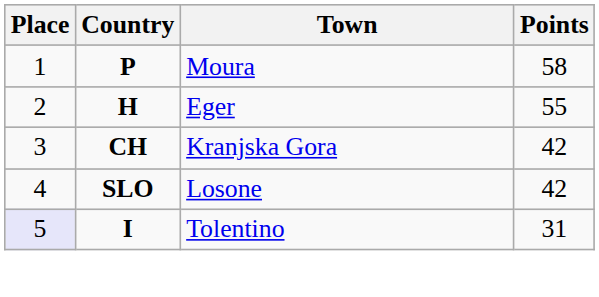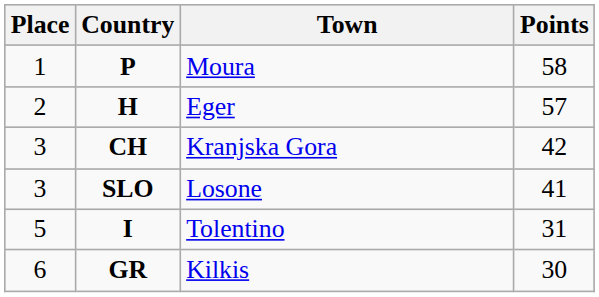 <table class="wikitable" style="text-align;">
 <tr>
 <th width="25">Place</th>
 <th width="25">Country</th>
 <th width="200">Town</th>
 <th width="25">Points</th>
 </tr>
 <tr>
 <td align="center">1</td>
 <td align="center"><strong>P</strong></td>
 <td align="left"><a href='#'>Moura</a></td>
 <td align="center">58</td>
 </tr>
 <tr>
 <td align="center">2</td>
 <td align="center"><strong>H</strong></td>
 <td align="left"><a href='#'>Eger</a></td>
-<td align="center">55</td>
+<td align="center">57</td>
 </tr>
 <tr>
 <td align="center">3</td>
 <td align="center"><strong>CH</strong></td>
 <td align="left"><a href='#'>Kranjska Gora</a></td>
 <td align="center">42</td>
 </tr>
 <tr>
-<td align="center">4</td>
+<td align="center">3</td>
 <td align="center"><strong>SLO</strong></td>
 <td align="left"><a href='#'>Losone</a></td>
-<td align="center">42</td>
+<td align="center">41</td>
 </tr>
 <tr>
-<td align="center" style="background: lavender;">5</td>
+<td align="center">5</td>
 <td align="center"><strong>I</strong></td>
 <td align="left"><a href='#'>Tolentino</a></td>
 <td align="center">31</td>
 </tr>
+<tr>
+<td align="center">6</td>
+<td align="center"><strong>GR</strong></td>
+<td align="left"><a href='#'>Kilkis</a></td>
+<td align="center">30</td>
+</tr>
 </table>
